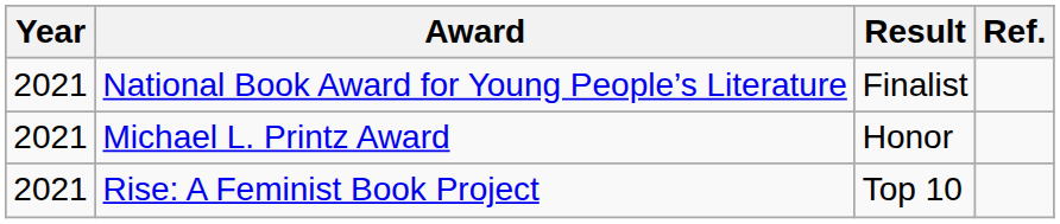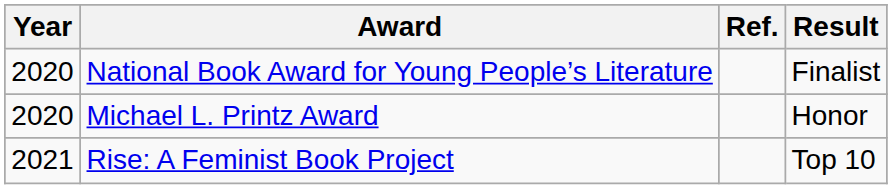 <table class="wikitable">
 <tr>
 <th>Year</th>
 <th>Award</th>
+<th>Ref.</th>
 <th>Result</th>
-<th>Ref.</th>
 </tr>
 <tr>
-<td>2021</td>
+<td>2020</td>
 <td><a href='#'>National Book Award for Young People’s Literature</a></td>
+<td></td>
 <td>Finalist</td>
-<td></td>
 </tr>
 <tr>
-<td>2021</td>
+<td>2020</td>
 <td><a href='#'>Michael L. Printz Award</a></td>
+<td></td>
 <td>Honor</td>
-<td></td>
 </tr>
 <tr>
 <td>2021</td>
 <td><a href='#'>Rise: A Feminist Book Project</a></td>
+<td></td>
 <td>Top 10</td>
-<td></td>
 </tr>
 </table>
